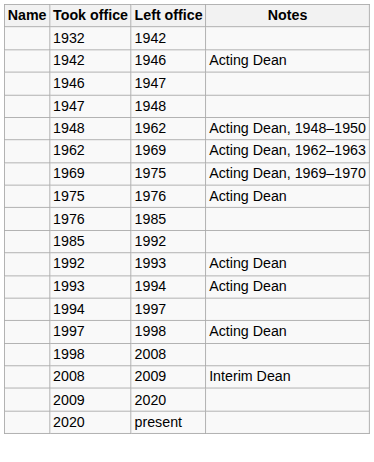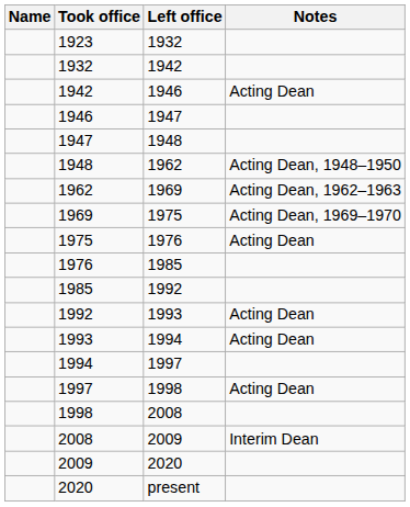 <table class="wikitable">
 <tr>
 <th>Name</th>
 <th>Took office</th>
 <th>Left office</th>
 <th>Notes</th>
+</tr>
+<tr>
+<td></td>
+<td>1923</td>
+<td>1932</td>
+<td></td>
 </tr>
 <tr>
 <td></td>
 <td>1932</td>
 <td>1942</td>
 <td></td>
 </tr>
 <tr>
 <td></td>
 <td>1942</td>
 <td>1946</td>
 <td>Acting Dean</td>
 </tr>
 <tr>
 <td></td>
 <td>1946</td>
 <td>1947</td>
 <td></td>
 </tr>
 <tr>
 <td></td>
 <td>1947</td>
 <td>1948</td>
 <td></td>
 </tr>
 <tr>
 <td></td>
 <td>1948</td>
 <td>1962</td>
 <td>Acting Dean, 1948–1950</td>
 </tr>
 <tr>
 <td></td>
 <td>1962</td>
 <td>1969</td>
 <td>Acting Dean, 1962–1963</td>
 </tr>
 <tr>
 <td></td>
 <td>1969</td>
 <td>1975</td>
 <td>Acting Dean, 1969–1970</td>
 </tr>
 <tr>
 <td></td>
 <td>1975</td>
 <td>1976</td>
 <td>Acting Dean</td>
 </tr>
 <tr>
 <td></td>
 <td>1976</td>
 <td>1985</td>
 <td></td>
 </tr>
 <tr>
 <td></td>
 <td>1985</td>
 <td>1992</td>
 <td></td>
 </tr>
 <tr>
 <td></td>
 <td>1992</td>
 <td>1993</td>
 <td>Acting Dean</td>
 </tr>
 <tr>
 <td></td>
 <td>1993</td>
 <td>1994</td>
 <td>Acting Dean</td>
 </tr>
 <tr>
 <td></td>
 <td>1994</td>
 <td>1997</td>
 <td></td>
 </tr>
 <tr>
 <td></td>
 <td>1997</td>
 <td>1998</td>
 <td>Acting Dean</td>
 </tr>
 <tr>
 <td></td>
 <td>1998</td>
 <td>2008</td>
 <td></td>
 </tr>
 <tr>
 <td></td>
 <td>2008</td>
 <td>2009</td>
 <td>Interim Dean</td>
 </tr>
 <tr>
 <td></td>
 <td>2009</td>
 <td>2020</td>
 <td></td>
 </tr>
 <tr>
 <td></td>
 <td>2020</td>
 <td>present</td>
 <td></td>
 </tr>
 </table>
